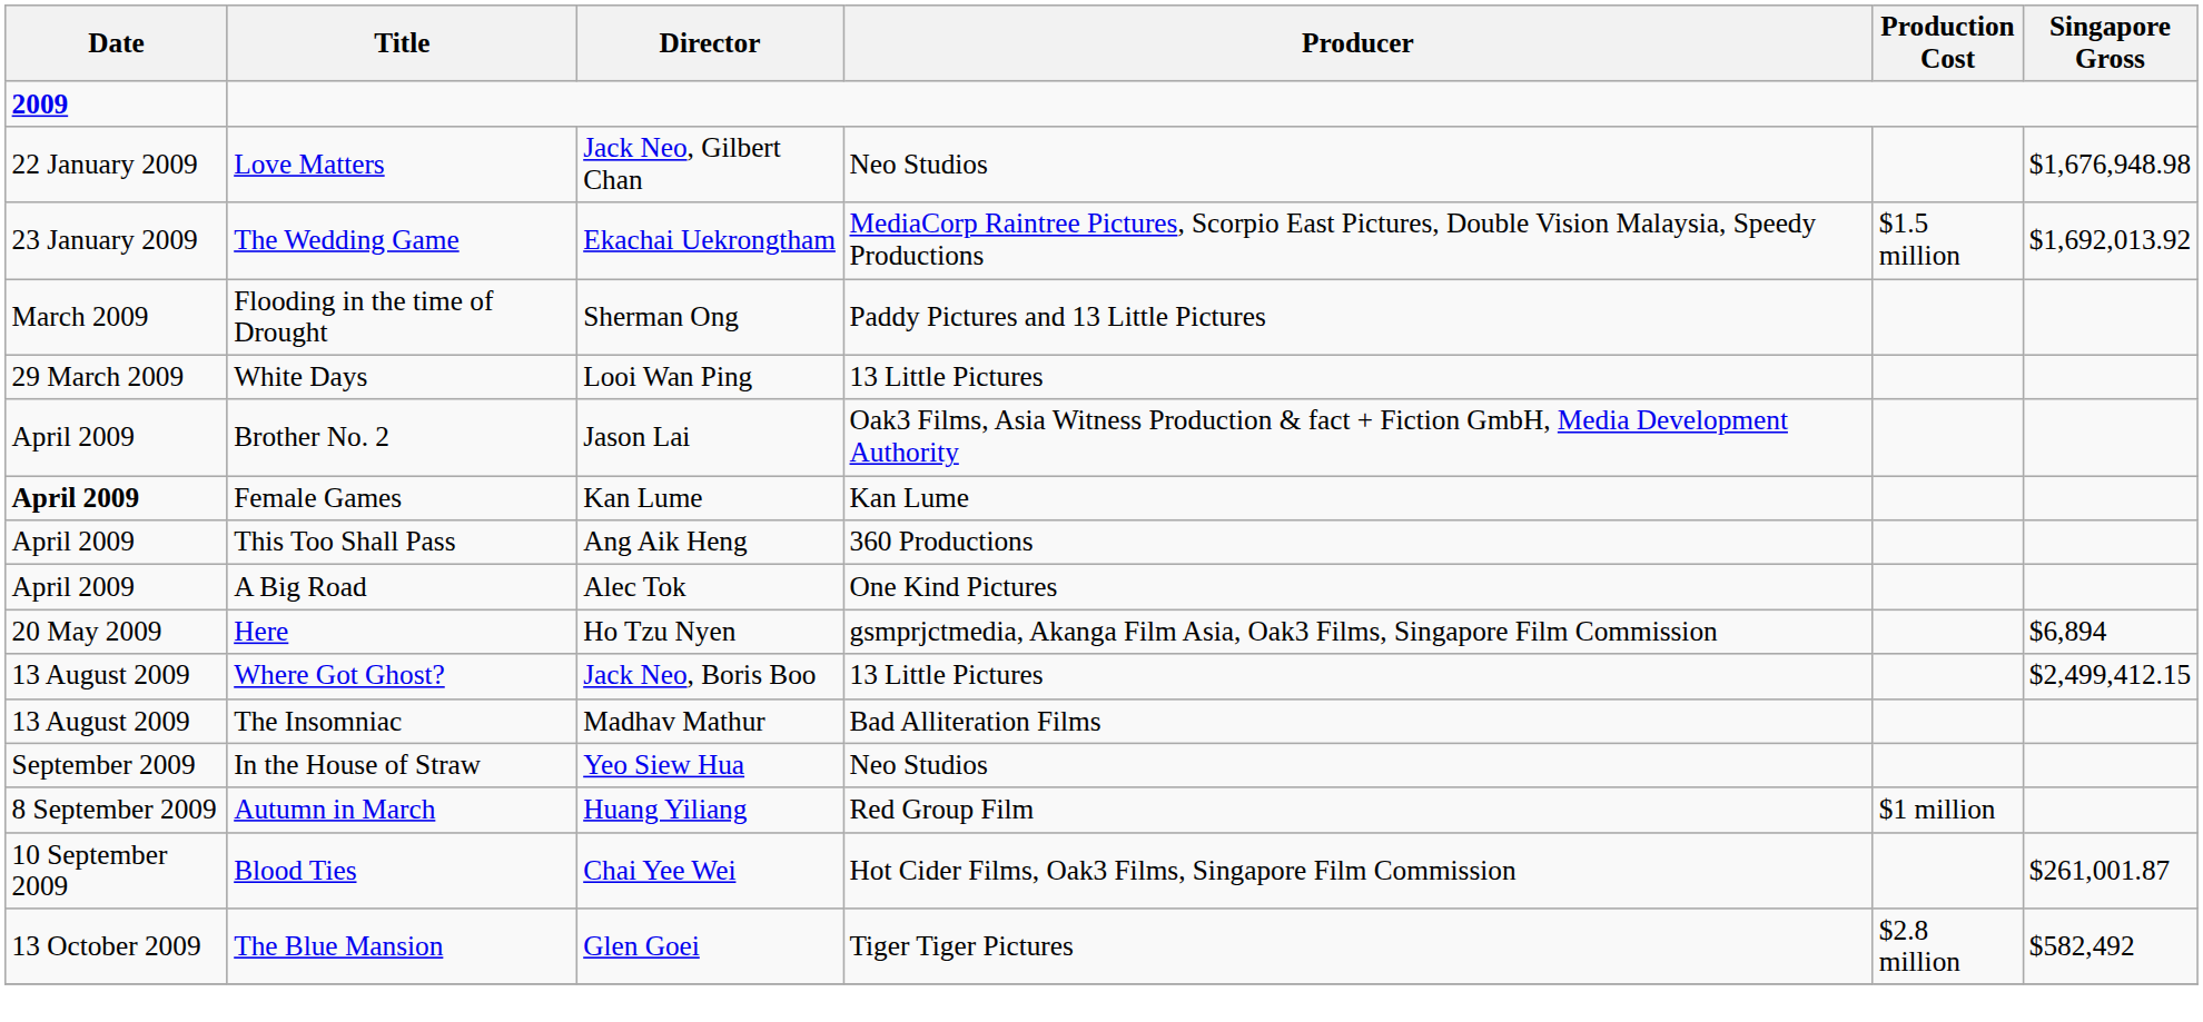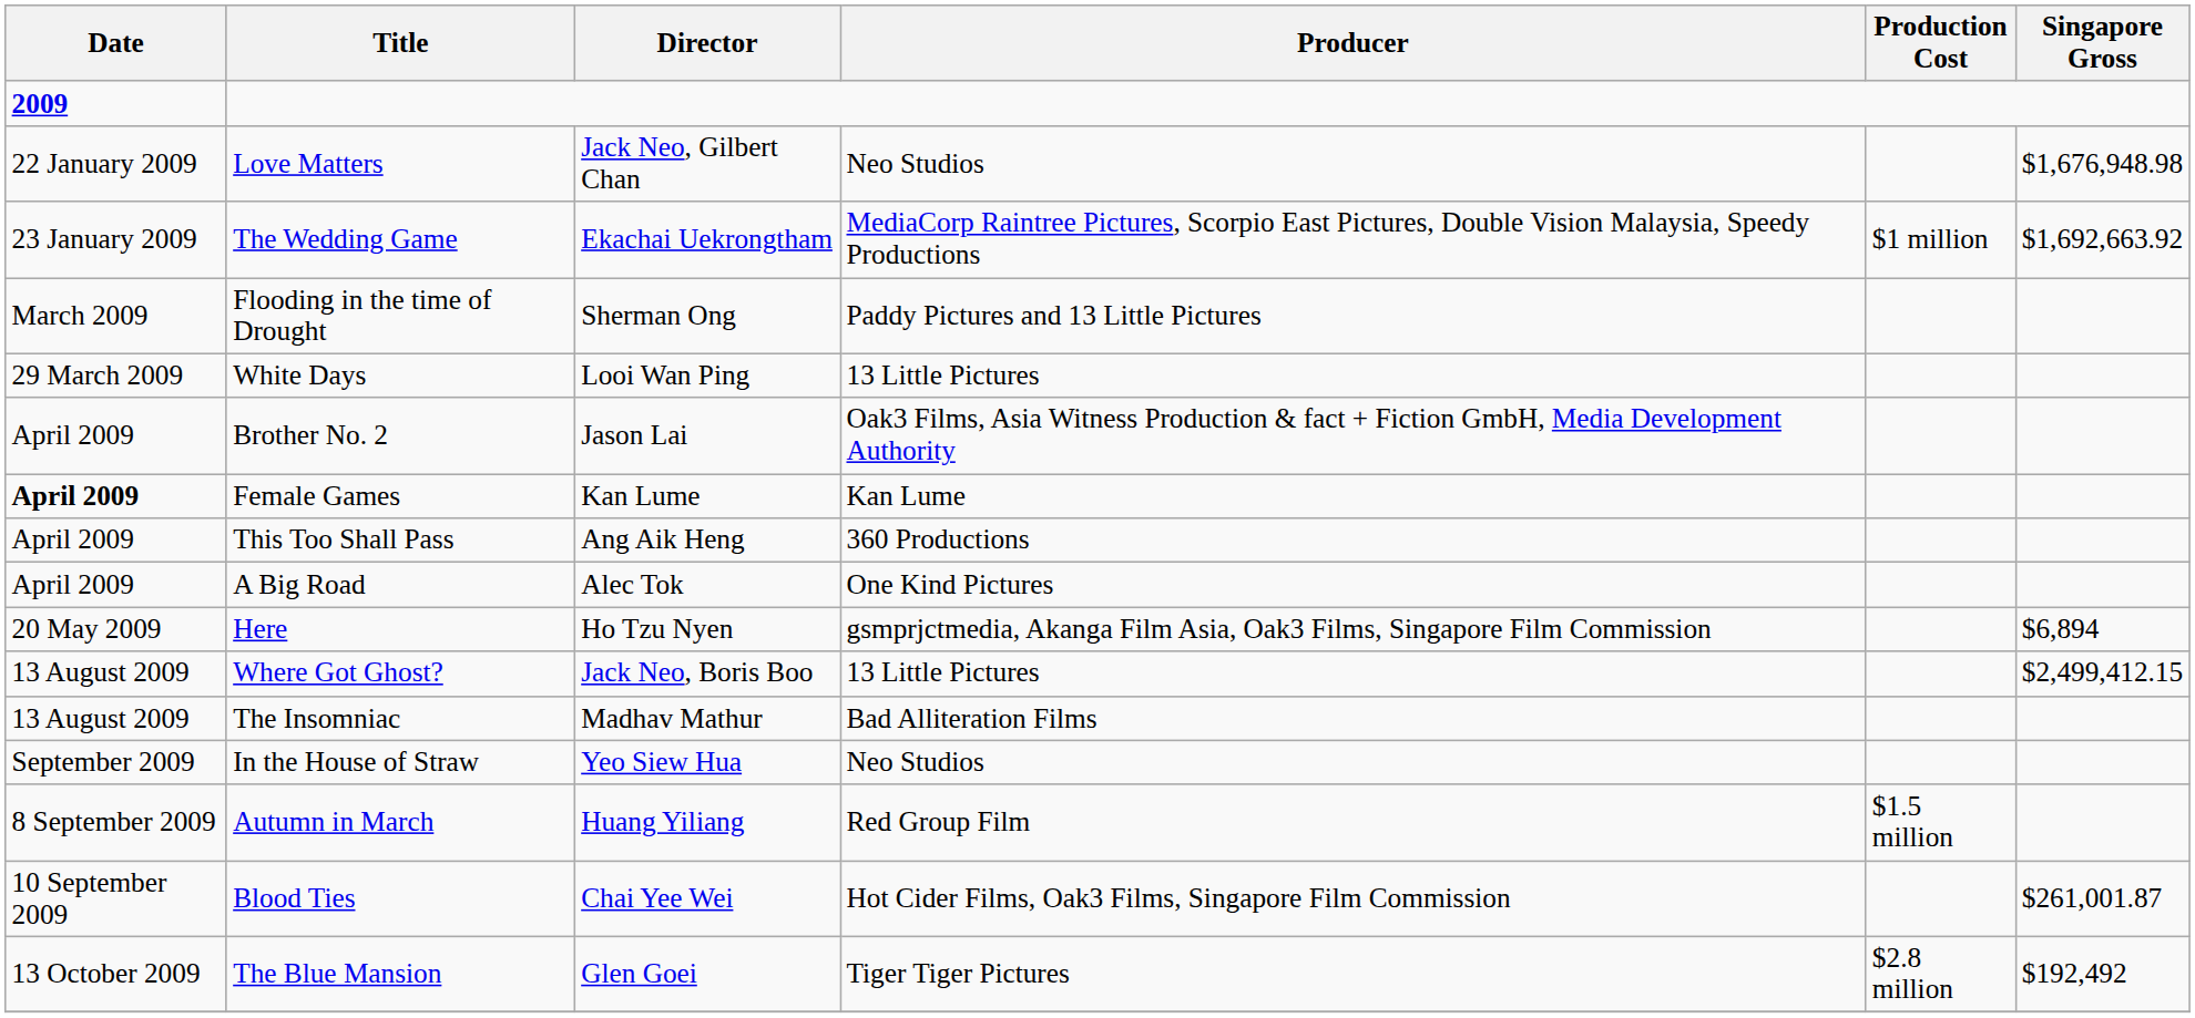 <table class="wikitable sortable">
 <tr>
 <th>Date</th>
 <th>Title</th>
 <th>Director</th>
 <th>Producer</th>
 <th>Production<br> Cost</th>
 <th>Singapore<br> Gross</th>
 </tr>
 <tr>
 <td><strong><a href='#'>2009</a></strong></td>
 </tr>
 <tr>
 <td>22 January 2009</td>
 <td><a href='#'>Love Matters</a></td>
 <td><a href='#'>Jack Neo</a>, Gilbert Chan</td>
 <td>Neo Studios</td>
 <td></td>
 <td>$1,676,948.98</td>
 </tr>
 <tr>
 <td>23 January 2009</td>
 <td><a href='#'>The Wedding Game</a></td>
 <td><a href='#'>Ekachai Uekrongtham</a></td>
 <td><a href='#'>MediaCorp Raintree Pictures</a>, Scorpio East Pictures, Double Vision Malaysia, Speedy Productions</td>
-<td>$1.5 million</td>
-<td>$1,692,013.92</td>
+<td>$1 million</td>
+<td>$1,692,663.92</td>
 </tr>
 <tr>
 <td>March 2009</td>
 <td>Flooding in the time of Drought</td>
 <td>Sherman Ong</td>
 <td>Paddy Pictures and 13 Little Pictures</td>
 <td></td>
 <td></td>
 </tr>
 <tr>
 <td>29 March 2009</td>
 <td>White Days</td>
 <td>Looi Wan Ping</td>
 <td>13 Little Pictures</td>
 <td></td>
 <td></td>
 </tr>
 <tr>
 <td>April 2009</td>
 <td>Brother No. 2</td>
 <td>Jason Lai</td>
 <td>Oak3 Films, Asia Witness Production & fact + Fiction GmbH, <a href='#'>Media Development Authority</a></td>
 <td></td>
 <td></td>
 </tr>
 <tr>
 <td><strong>April 2009</strong></td>
 <td>Female Games</td>
 <td>Kan Lume</td>
 <td>Kan Lume</td>
 <td></td>
 <td></td>
 </tr>
 <tr>
 <td>April 2009</td>
 <td>This Too Shall Pass</td>
 <td>Ang Aik Heng</td>
 <td>360 Productions</td>
 <td></td>
 <td></td>
 </tr>
 <tr>
 <td>April 2009</td>
 <td>A Big Road</td>
 <td>Alec Tok</td>
 <td>One Kind Pictures</td>
 <td></td>
 <td></td>
 </tr>
 <tr>
 <td>20 May 2009</td>
 <td><a href='#'>Here</a></td>
 <td>Ho Tzu Nyen</td>
 <td>gsmprjctmedia, Akanga Film Asia, Oak3 Films, Singapore Film Commission</td>
 <td></td>
 <td>$6,894</td>
 </tr>
 <tr>
 <td>13 August 2009</td>
 <td><a href='#'>Where Got Ghost?</a></td>
 <td><a href='#'>Jack Neo</a>, Boris Boo</td>
 <td>13 Little Pictures</td>
 <td></td>
 <td>$2,499,412.15</td>
 </tr>
 <tr>
 <td>13 August 2009</td>
 <td>The Insomniac</td>
 <td>Madhav Mathur</td>
 <td>Bad Alliteration Films</td>
 <td></td>
 <td></td>
 </tr>
 <tr>
 <td>September 2009</td>
 <td>In the House of Straw</td>
 <td><a href='#'>Yeo Siew Hua</a></td>
 <td>Neo Studios</td>
 <td></td>
 <td></td>
 </tr>
 <tr>
 <td>8 September 2009</td>
 <td><a href='#'>Autumn in March</a></td>
 <td><a href='#'>Huang Yiliang</a></td>
 <td>Red Group Film</td>
-<td>$1 million</td>
+<td>$1.5 million</td>
 <td></td>
 </tr>
 <tr>
 <td>10 September 2009</td>
 <td><a href='#'>Blood Ties</a></td>
 <td><a href='#'>Chai Yee Wei</a></td>
 <td>Hot Cider Films, Oak3 Films, Singapore Film Commission</td>
 <td></td>
 <td>$261,001.87</td>
 </tr>
 <tr>
 <td>13 October 2009</td>
 <td><a href='#'>The Blue Mansion</a></td>
 <td><a href='#'>Glen Goei</a></td>
 <td>Tiger Tiger Pictures</td>
 <td>$2.8 million</td>
-<td>$582,492</td>
+<td>$192,492</td>
 </tr>
 <tr>
 </tr>
 </table>
